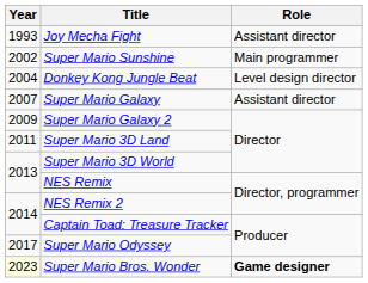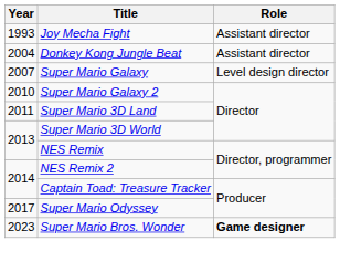 <table class="wikitable sortable" width="auto">
 <tr>
 <th>Year</th>
 <th>Title</th>
 <th>Role</th>
 </tr>
 <tr>
 <td>1993</td>
 <td><em><a href='#'>Joy Mecha Fight</a></em></td>
 <td>Assistant director</td>
 </tr>
 <tr>
-<td>2002</td>
-<td><em><a href='#'>Super Mario Sunshine</a></em></td>
-<td>Main programmer</td>
-</tr>
-<tr>
 <td>2004</td>
 <td><em><a href='#'>Donkey Kong Jungle Beat</a></em></td>
-<td>Level design director</td>
+<td>Assistant director</td>
 </tr>
 <tr>
 <td>2007</td>
 <td><em><a href='#'>Super Mario Galaxy</a></em></td>
-<td>Assistant director</td>
+<td>Level design director</td>
 </tr>
 <tr>
-<td>2009</td>
+<td>2010</td>
 <td><em><a href='#'>Super Mario Galaxy 2</a></em></td>
 <td rowspan="3">Director</td>
 </tr>
 <tr>
 <td>2011</td>
 <td><em><a href='#'>Super Mario 3D Land</a></em></td>
 </tr>
 <tr>
 <td rowspan="2">2013</td>
 <td><em><a href='#'>Super Mario 3D World</a></em></td>
 </tr>
 <tr>
 <td><em><a href='#'>NES Remix</a></em></td>
 <td rowspan="2">Director, programmer</td>
 </tr>
 <tr>
 <td rowspan="2">2014</td>
 <td><em><a href='#'>NES Remix 2</a></em></td>
 </tr>
 <tr>
 <td><em><a href='#'>Captain Toad: Treasure Tracker</a></em></td>
 <td rowspan="2">Producer</td>
 </tr>
 <tr>
 <td>2017</td>
 <td><em><a href='#'>Super Mario Odyssey</a></em></td>
 </tr>
 <tr>
-<td style="background: lightyellow;">2023</td>
+<td>2023</td>
 <td><em><a href='#'>Super Mario Bros. Wonder</a></em></td>
 <td><strong>Game designer</strong></td>
 </tr>
 </table>
